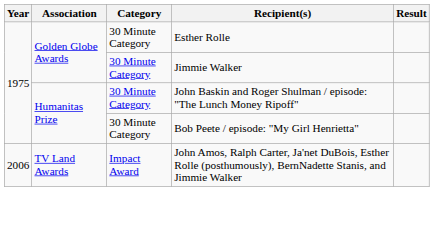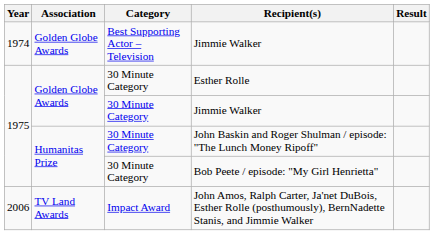 <table class="wikitable">
 <tr>
 <th>Year</th>
 <th>Association</th>
 <th>Category</th>
 <th>Recipient(s)</th>
 <th>Result</th>
+</tr>
+<tr>
+<td>1974</td>
+<td><a href='#'>Golden Globe Awards</a></td>
+<td><a href='#'>Best Supporting Actor – Television</a></td>
+<td>Jimmie Walker</td>
+<td></td>
 </tr>
 <tr>
 <td rowspan=4>1975</td>
 <td rowspan=2><a href='#'>Golden Globe Awards</a></td>
 <td>30 Minute Category</td>
 <td>Esther Rolle</td>
 <td></td>
 </tr>
 <tr>
 <td><a href='#'>30 Minute Category</a></td>
 <td>Jimmie Walker</td>
 <td></td>
 </tr>
 <tr>
 <td rowspan=2><a href='#'>Humanitas Prize</a></td>
 <td><a href='#'>30 Minute Category</a></td>
 <td>John Baskin and Roger Shulman / episode: "The Lunch Money Ripoff"</td>
 <td></td>
 </tr>
 <tr>
 <td>30 Minute Category</td>
 <td>Bob Peete / episode: "My Girl Henrietta"</td>
 <td></td>
 </tr>
 <tr>
 <td>2006</td>
 <td><a href='#'>TV Land Awards</a></td>
 <td><a href='#'>Impact Award</a></td>
 <td>John Amos, Ralph Carter, Ja'net DuBois, Esther Rolle (posthumously), BernNadette Stanis, and Jimmie Walker</td>
 <td></td>
 </tr>
 </table>
